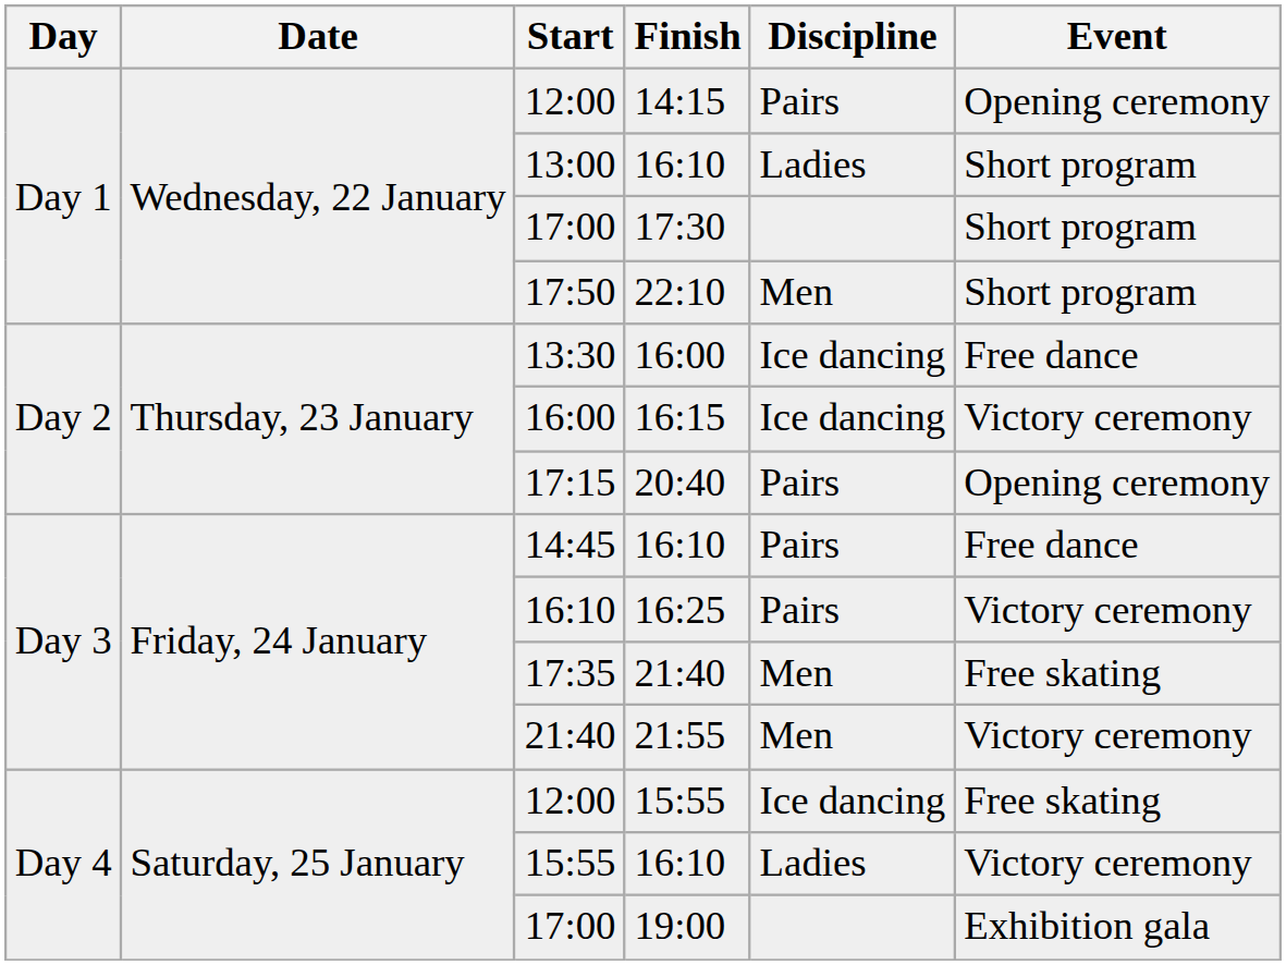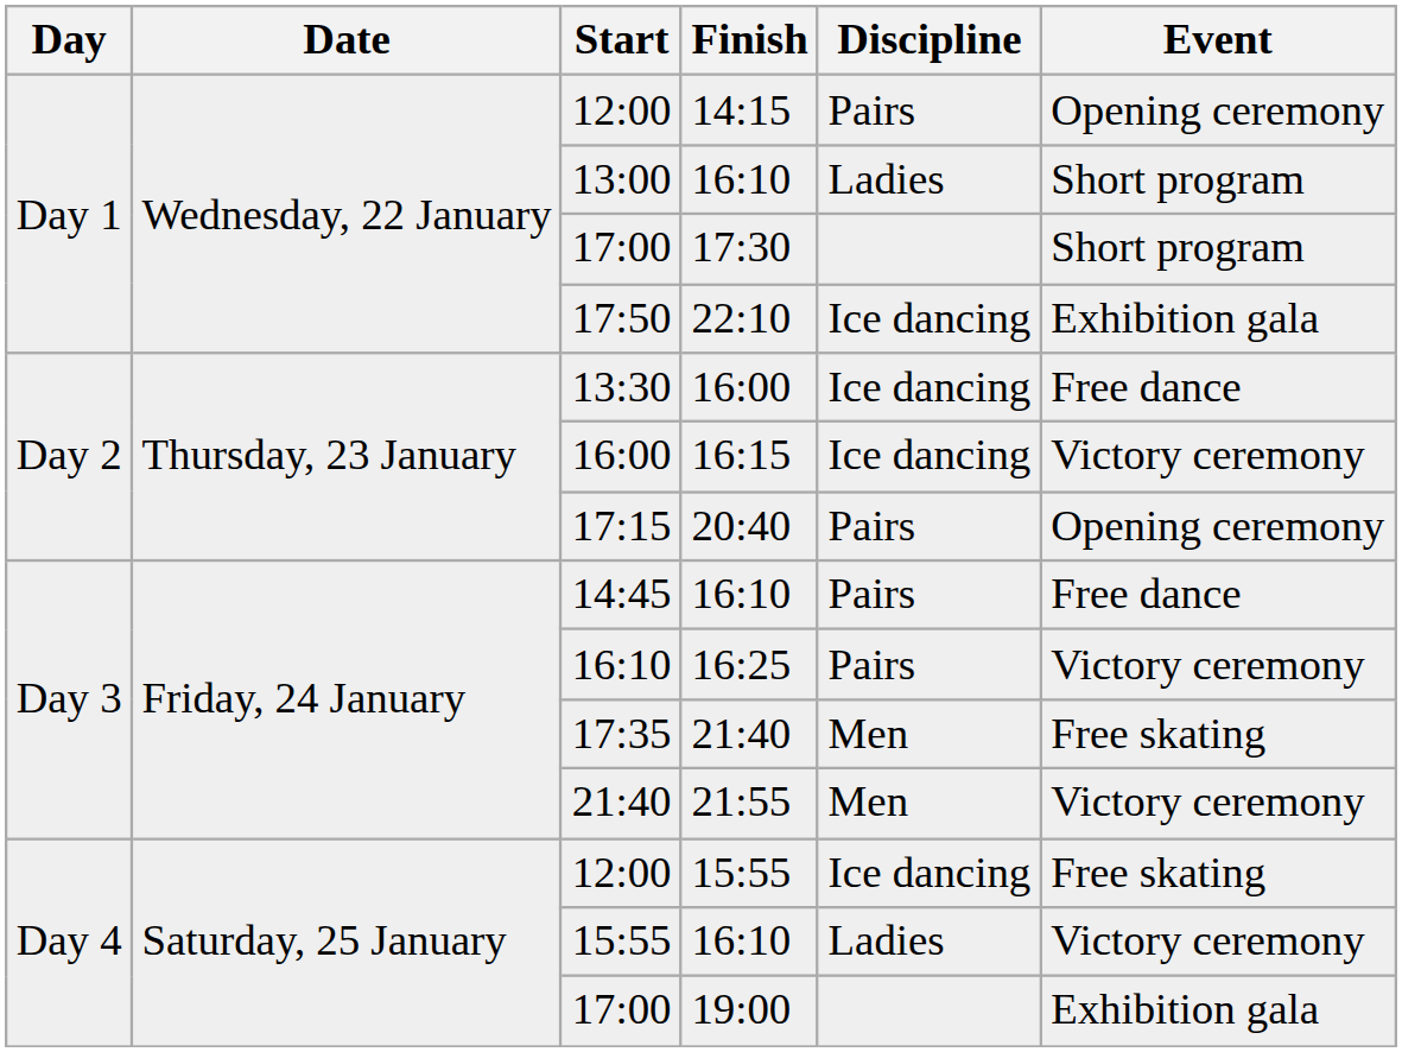 <table class="wikitable">
 <tr>
 <th>Day</th>
 <th>Date</th>
 <th>Start</th>
 <th>Finish</th>
 <th>Discipline</th>
 <th>Event</th>
 </tr>
 <tr style="background:#efefef; color:black">
 <td rowspan=4>Day 1</td>
 <td rowspan=4>Wednesday, 22 January</td>
 <td>12:00</td>
 <td>14:15</td>
 <td>Pairs</td>
 <td>Opening ceremony</td>
 </tr>
 <tr style="background:#efefef; color:black">
 <td>13:00</td>
 <td>16:10</td>
 <td>Ladies</td>
 <td>Short program</td>
 </tr>
 <tr style="background:#efefef; color:black">
 <td>17:00</td>
 <td>17:30</td>
 <td></td>
 <td>Short program</td>
 </tr>
 <tr style="background:#efefef; color:black">
 <td>17:50</td>
 <td>22:10</td>
-<td>Men</td>
-<td>Short program</td>
+<td>Ice dancing</td>
+<td>Exhibition gala</td>
 </tr>
 <tr style="background:#efefef; color:black">
 <td rowspan=3>Day 2</td>
 <td rowspan=3>Thursday, 23 January</td>
 <td>13:30</td>
 <td>16:00</td>
 <td>Ice dancing</td>
 <td>Free dance</td>
 </tr>
 <tr style="background:#efefef; color:black">
 <td>16:00</td>
 <td>16:15</td>
 <td>Ice dancing</td>
 <td>Victory ceremony</td>
 </tr>
 <tr style="background:#efefef; color:black">
 <td>17:15</td>
 <td>20:40</td>
 <td>Pairs</td>
 <td>Opening ceremony</td>
 </tr>
 <tr style="background:#efefef; color:black">
 <td rowspan=4>Day 3</td>
 <td rowspan=4>Friday, 24 January</td>
 <td>14:45</td>
 <td>16:10</td>
 <td>Pairs</td>
 <td>Free dance</td>
 </tr>
 <tr style="background:#efefef; color:black">
 <td>16:10</td>
 <td>16:25</td>
 <td>Pairs</td>
 <td>Victory ceremony</td>
 </tr>
 <tr style="background:#efefef; color:black">
 <td>17:35</td>
 <td>21:40</td>
 <td>Men</td>
 <td>Free skating</td>
 </tr>
 <tr style="background:#efefef; color:black">
 <td>21:40</td>
 <td>21:55</td>
 <td>Men</td>
 <td>Victory ceremony</td>
 </tr>
 <tr style="background:#efefef; color:black">
 <td rowspan=3>Day 4</td>
 <td rowspan=3>Saturday, 25 January</td>
 <td>12:00</td>
 <td>15:55</td>
 <td>Ice dancing</td>
 <td>Free skating</td>
 </tr>
 <tr style="background:#efefef; color:black">
 <td>15:55</td>
 <td>16:10</td>
 <td>Ladies</td>
 <td>Victory ceremony</td>
 </tr>
 <tr style="background:#efefef; color:black">
 <td>17:00</td>
 <td>19:00</td>
 <td></td>
 <td>Exhibition gala</td>
 </tr>
 </table>
